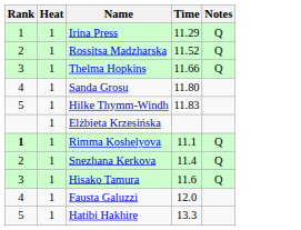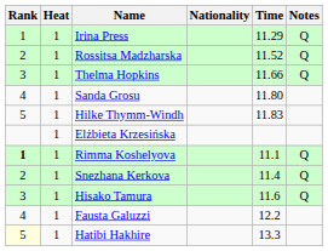 <table class="wikitable sortable" style="text-align:center">
 <tr>
 <th>Rank</th>
 <th>Heat</th>
 <th>Name</th>
+<th>Nationality</th>
 <th>Time</th>
 <th>Notes</th>
 </tr>
 <tr bgcolor=ccffcc>
 <td>1</td>
 <td>1</td>
 <td align=left><a href='#'>Irina Press</a></td>
+<td align=left></td>
 <td>11.29</td>
 <td>Q</td>
 </tr>
 <tr bgcolor=ccffcc>
 <td>2</td>
 <td>1</td>
 <td align=left><a href='#'>Rossitsa Madzharska</a></td>
+<td align=left></td>
 <td>11.52</td>
 <td>Q</td>
 </tr>
 <tr bgcolor=ccffcc>
 <td>3</td>
 <td>1</td>
 <td align=left><a href='#'>Thelma Hopkins</a></td>
+<td align=left></td>
 <td>11.66</td>
 <td>Q</td>
 </tr>
 <tr>
 <td>4</td>
 <td>1</td>
 <td align=left><a href='#'>Sanda Grosu</a></td>
+<td align=left></td>
 <td>11.80</td>
 <td></td>
 </tr>
 <tr>
 <td>5</td>
 <td>1</td>
 <td align=left><a href='#'>Hilke Thymm-Windh</a></td>
+<td align=left></td>
 <td>11.83</td>
 <td></td>
 </tr>
 <tr>
 <td></td>
 <td>1</td>
 <td align=left><a href='#'>Elżbieta Krzesińska</a></td>
+<td align=left></td>
 <td></td>
 <td></td>
 </tr>
 <tr bgcolor=ccffcc>
 <td><strong>1</strong></td>
 <td>1</td>
 <td align=left><a href='#'>Rimma Koshelyova</a></td>
+<td align=left></td>
 <td>11.1</td>
 <td>Q</td>
 </tr>
 <tr bgcolor=ccffcc>
 <td>2</td>
 <td>1</td>
 <td align=left><a href='#'>Snezhana Kerkova</a></td>
+<td align=left></td>
 <td>11.4</td>
 <td>Q</td>
 </tr>
 <tr bgcolor=ccffcc>
 <td>3</td>
 <td>1</td>
 <td align=left><a href='#'>Hisako Tamura</a></td>
+<td align=left></td>
 <td>11.6</td>
 <td>Q</td>
 </tr>
 <tr>
 <td>4</td>
 <td>1</td>
 <td align=left><a href='#'>Fausta Galuzzi</a></td>
-<td>12.0</td>
+<td align=left></td>
+<td>12.2</td>
 <td></td>
 </tr>
 <tr>
-<td>5</td>
+<td style="background: lightyellow;">5</td>
 <td>1</td>
 <td align=left><a href='#'>Hatibi Hakhire</a></td>
+<td align=left></td>
 <td>13.3</td>
 <td></td>
 </tr>
 </table>
